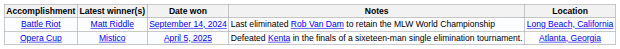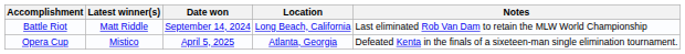 <table class="wikitable" style="background:#fcfdff; font-size:85%;">
 <tr>
 <th>Accomplishment</th>
 <th>Latest winner(s)</th>
 <th>Date won</th>
+<th>Location</th>
 <th>Notes</th>
-<th>Location</th>
 </tr>
 <tr>
 <td align=center><a href='#'>Battle Riot</a></td>
 <td align=center><a href='#'>Matt Riddle</a></td>
 <td align=center><a href='#'>September 14, 2024</a></td>
+<td align=center><a href='#'>Long Beach, California</a></td>
 <td>Last eliminated <a href='#'>Rob Van Dam</a> to retain the MLW World Championship</td>
-<td align=center><a href='#'>Long Beach, California</a></td>
 </tr>
 <tr>
 <td align=center><a href='#'>Opera Cup</a></td>
 <td align=center><a href='#'>Mistico</a></td>
 <td align=center><a href='#'>April 5, 2025</a></td>
+<td align=center><a href='#'>Atlanta, Georgia</a></td>
 <td>Defeated <a href='#'>Kenta</a> in the finals of a sixeteen-man single elimination tournament.</td>
-<td align=center><a href='#'>Atlanta, Georgia</a></td>
 </tr>
 </table>
